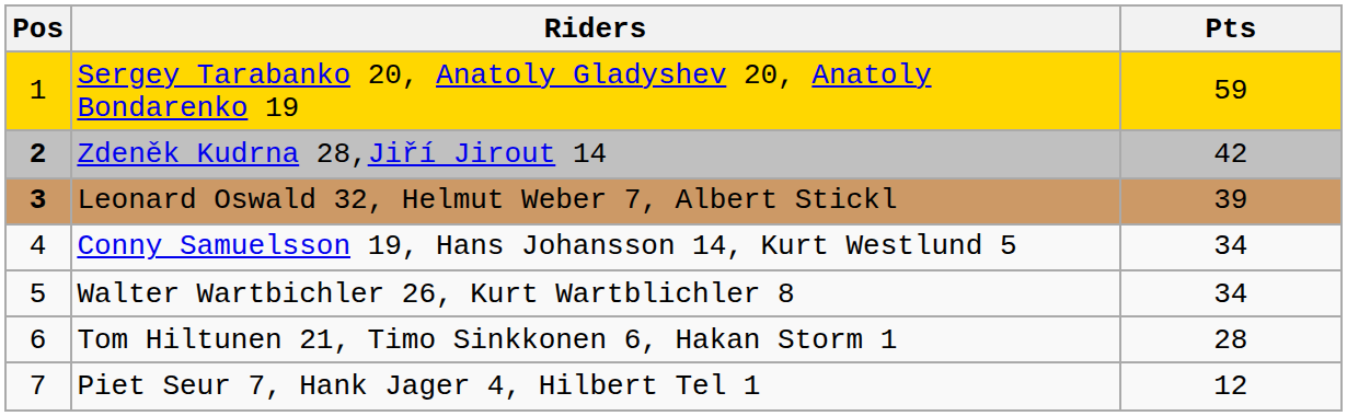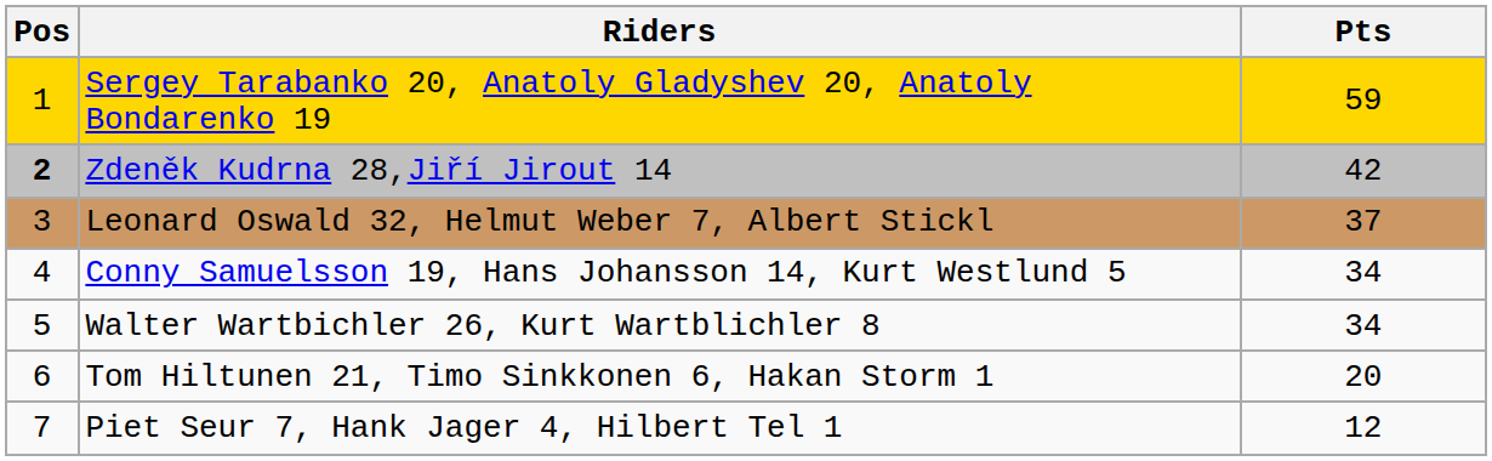 <table class="wikitable" style="font-size: 100%">
 <tr>
 <th width=20>Pos</th>
 <th width=500>Riders</th>
 <th width=100>Pts</th>
 </tr>
 <tr align=center style="background-color: gold;">
 <td>1</td>
 <td align="left"> <a href='#'>Sergey Tarabanko</a> 20, <a href='#'>Anatoly Gladyshev</a> 20, <a href='#'>Anatoly Bondarenko</a> 19</td>
 <td>59</td>
 </tr>
 <tr align=center style="background-color: silver;">
 <td><strong>2</strong></td>
 <td align="left"> <a href='#'>Zdeněk Kudrna</a> 28,<a href='#'>Jiří Jirout</a> 14</td>
 <td>42</td>
 </tr>
 <tr align=center style="background-color: #cc9966;">
-<td><strong>3</strong></td>
+<td>3</td>
 <td align="left"> Leonard Oswald 32, Helmut Weber 7, Albert Stickl</td>
-<td>39</td>
+<td>37</td>
 </tr>
 <tr align=center>
 <td>4</td>
 <td align="left"> <a href='#'>Conny Samuelsson</a> 19, Hans Johansson 14, Kurt Westlund 5</td>
 <td>34</td>
 </tr>
 <tr align=center>
 <td>5</td>
 <td align="left"> Walter Wartbichler 26, Kurt Wartblichler 8</td>
 <td>34</td>
 </tr>
 <tr align=center>
 <td>6</td>
 <td align="left"> Tom Hiltunen 21, Timo Sinkkonen 6, Hakan Storm 1</td>
-<td>28</td>
+<td>20</td>
 </tr>
 <tr align=center>
 <td>7</td>
 <td align="left"> Piet Seur 7, Hank Jager 4, Hilbert Tel 1</td>
 <td>12</td>
 </tr>
 </table>
